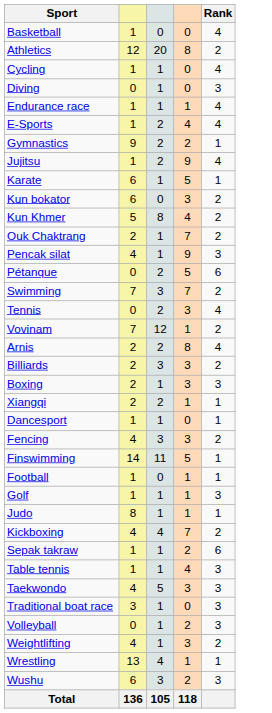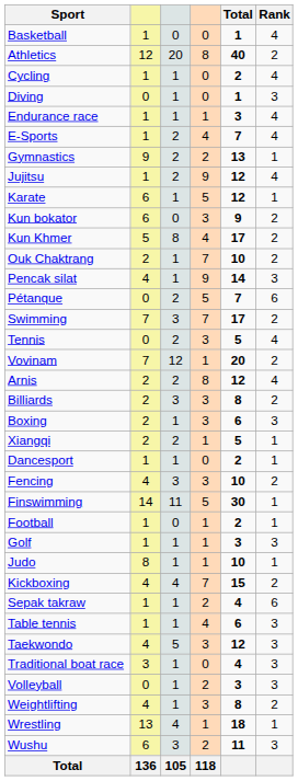 <table class="wikitable sortable" style="font-size:100%; text-align:center;">
 <tr>
 <th width=150>Sport</th>
 <th scope="col" width=30 style="background:#F7F6A8;"></th>
 <th scope="col" width=30 style="background:#DCE5E5;"></th>
 <th scope="col" width=30 style="background:#FFDAB9;"></th>
+<th width=30>Total</th>
 <th>Rank</th>
 </tr>
 <tr>
 <td align="left"> <a href='#'>Basketball</a></td>
 <td style="background:#F7F6A8;">1</td>
 <td style="background:#DCE5E5;">0</td>
 <td style="background:#FFDAB9;">0</td>
+<td><strong>1</strong></td>
 <td>4</td>
 </tr>
 <tr>
 <td align="left"> <a href='#'>Athletics</a></td>
 <td style="background:#F7F6A8;">12</td>
 <td style="background:#DCE5E5;">20</td>
 <td style="background:#FFDAB9;">8</td>
+<td><strong>40</strong></td>
 <td>2</td>
 </tr>
 <tr>
 <td align="left"> <a href='#'>Cycling</a></td>
 <td style="background:#F7F6A8;">1</td>
 <td style="background:#DCE5E5;">1</td>
 <td style="background:#FFDAB9;">0</td>
+<td><strong>2</strong></td>
 <td>4</td>
 </tr>
 <tr>
 <td align="left"> <a href='#'>Diving</a></td>
 <td style="background:#F7F6A8;">0</td>
 <td style="background:#DCE5E5;">1</td>
 <td style="background:#FFDAB9;">0</td>
+<td><strong>1</strong></td>
 <td>3</td>
 </tr>
 <tr>
 <td align="left"> <a href='#'>Endurance race</a></td>
 <td style="background:#F7F6A8;">1</td>
 <td style="background:#DCE5E5;">1</td>
 <td style="background:#FFDAB9;">1</td>
+<td><strong>3</strong></td>
 <td>4</td>
 </tr>
 <tr>
 <td align="left"> <a href='#'>E-Sports</a></td>
 <td style="background:#F7F6A8;">1</td>
 <td style="background:#DCE5E5;">2</td>
 <td style="background:#FFDAB9;">4</td>
+<td><strong>7</strong></td>
 <td>4</td>
 </tr>
 <tr>
 <td align="left"> <a href='#'>Gymnastics</a></td>
 <td style="background:#F7F6A8;">9</td>
 <td style="background:#DCE5E5;">2</td>
 <td style="background:#FFDAB9;">2</td>
+<td><strong>13</strong></td>
 <td>1</td>
 </tr>
 <tr>
 <td align=left> <a href='#'>Jujitsu</a></td>
 <td style="background:#F7F6A8;">1</td>
 <td style="background:#DCE5E5;">2</td>
 <td style="background:#FFDAB9;">9</td>
+<td><strong>12</strong></td>
 <td>4</td>
 </tr>
 <tr>
 <td align=left> <a href='#'>Karate</a></td>
 <td style="background:#F7F6A8;">6</td>
 <td style="background:#DCE5E5;">1</td>
 <td style="background:#FFDAB9;">5</td>
+<td><strong>12</strong></td>
 <td>1</td>
 </tr>
 <tr>
 <td align=left> <a href='#'>Kun bokator</a></td>
 <td style="background:#F7F6A8;">6</td>
 <td style="background:#DCE5E5;">0</td>
 <td style="background:#FFDAB9;">3</td>
+<td><strong>9</strong></td>
 <td>2</td>
 </tr>
 <tr>
 <td align=left> <a href='#'>Kun Khmer</a></td>
 <td style="background:#F7F6A8;">5</td>
 <td style="background:#DCE5E5;">8</td>
 <td style="background:#FFDAB9;">4</td>
+<td><strong>17</strong></td>
 <td>2</td>
 </tr>
 <tr>
 <td align="left"> <a href='#'>Ouk Chaktrang</a></td>
 <td style="background:#F7F6A8;">2</td>
 <td style="background:#DCE5E5;">1</td>
 <td style="background:#FFDAB9;">7</td>
+<td><strong>10</strong></td>
 <td>2</td>
 </tr>
 <tr>
 <td align="left"> <a href='#'>Pencak silat</a></td>
 <td style="background:#F7F6A8;">4</td>
 <td style="background:#DCE5E5;">1</td>
 <td style="background:#FFDAB9;">9</td>
+<td><strong>14</strong></td>
 <td>3</td>
 </tr>
 <tr>
 <td align="left"> <a href='#'>Pétanque</a></td>
 <td style="background:#F7F6A8;">0</td>
 <td style="background:#DCE5E5;">2</td>
 <td style="background:#FFDAB9;">5</td>
+<td><strong>7</strong></td>
 <td>6</td>
 </tr>
 <tr>
 <td align="left"> <a href='#'>Swimming</a></td>
 <td style="background:#F7F6A8;">7</td>
 <td style="background:#DCE5E5;">3</td>
 <td style="background:#FFDAB9;">7</td>
+<td><strong>17</strong></td>
 <td>2</td>
 </tr>
 <tr>
 <td align="left"> <a href='#'>Tennis</a></td>
 <td style="background:#F7F6A8;">0</td>
 <td style="background:#DCE5E5;">2</td>
 <td style="background:#FFDAB9;">3</td>
+<td><strong>5</strong></td>
 <td>4</td>
 </tr>
 <tr>
 <td align="left"> <a href='#'>Vovinam</a></td>
 <td style="background:#F7F6A8;">7</td>
 <td style="background:#DCE5E5;">12</td>
 <td style="background:#FFDAB9;">1</td>
+<td><strong>20</strong></td>
 <td>2</td>
 </tr>
 <tr>
 <td align="left"> <a href='#'>Arnis</a></td>
 <td style="background:#F7F6A8;">2</td>
 <td style="background:#DCE5E5;">2</td>
 <td style="background:#FFDAB9;">8</td>
+<td><strong>12</strong></td>
 <td>4</td>
 </tr>
 <tr>
 <td align="left"> <a href='#'>Billiards</a></td>
 <td style="background:#F7F6A8;">2</td>
 <td style="background:#DCE5E5;">3</td>
 <td style="background:#FFDAB9;">3</td>
+<td><strong>8</strong></td>
 <td>2</td>
 </tr>
 <tr>
 <td align="left"> <a href='#'>Boxing</a></td>
 <td style="background:#F7F6A8;">2</td>
 <td style="background:#DCE5E5;">1</td>
 <td style="background:#FFDAB9;">3</td>
+<td><strong>6</strong></td>
 <td>3</td>
 </tr>
 <tr>
 <td align="left"> <a href='#'>Xiangqi</a></td>
 <td style="background:#F7F6A8;">2</td>
 <td style="background:#DCE5E5;">2</td>
 <td style="background:#FFDAB9;">1</td>
+<td><strong>5</strong></td>
 <td>1</td>
 </tr>
 <tr>
 <td align="left"> <a href='#'>Dancesport</a></td>
 <td style="background:#F7F6A8;">1</td>
 <td style="background:#DCE5E5;">1</td>
 <td style="background:#FFDAB9;">0</td>
+<td><strong>2</strong></td>
 <td>1</td>
 </tr>
 <tr>
 <td align="left"> <a href='#'>Fencing</a></td>
 <td style="background:#F7F6A8;">4</td>
 <td style="background:#DCE5E5;">3</td>
 <td style="background:#FFDAB9;">3</td>
+<td><strong>10</strong></td>
 <td>2</td>
 </tr>
 <tr>
 <td align="left"> <a href='#'>Finswimming</a></td>
 <td style="background:#F7F6A8;">14</td>
 <td style="background:#DCE5E5;">11</td>
 <td style="background:#FFDAB9;">5</td>
+<td><strong>30</strong></td>
 <td>1</td>
 </tr>
 <tr>
 <td align="left"> <a href='#'>Football</a></td>
 <td style="background:#F7F6A8;">1</td>
 <td style="background:#DCE5E5;">0</td>
 <td style="background:#FFDAB9;">1</td>
+<td><strong>2</strong></td>
 <td>1</td>
 </tr>
 <tr>
 <td align="left"> <a href='#'>Golf</a></td>
 <td style="background:#F7F6A8;">1</td>
 <td style="background:#DCE5E5;">1</td>
 <td style="background:#FFDAB9;">1</td>
+<td><strong>3</strong></td>
 <td>3</td>
 </tr>
 <tr>
 <td align="left"> <a href='#'>Judo</a></td>
 <td style="background:#F7F6A8;">8</td>
 <td style="background:#DCE5E5;">1</td>
 <td style="background:#FFDAB9;">1</td>
+<td><strong>10</strong></td>
 <td>1</td>
 </tr>
 <tr>
 <td align="left"> <a href='#'>Kickboxing</a></td>
 <td style="background:#F7F6A8;">4</td>
 <td style="background:#DCE5E5;">4</td>
 <td style="background:#FFDAB9;">7</td>
+<td><strong>15</strong></td>
 <td>2</td>
 </tr>
 <tr>
 <td align="left"> <a href='#'>Sepak takraw</a></td>
 <td style="background:#F7F6A8;">1</td>
 <td style="background:#DCE5E5;">1</td>
 <td style="background:#FFDAB9;">2</td>
+<td><strong>4</strong></td>
 <td>6</td>
 </tr>
 <tr>
 <td align="left"> <a href='#'>Table tennis</a></td>
 <td style="background:#F7F6A8;">1</td>
 <td style="background:#DCE5E5;">1</td>
 <td style="background:#FFDAB9;">4</td>
+<td><strong>6</strong></td>
 <td>3</td>
 </tr>
 <tr>
 <td align="left"> <a href='#'>Taekwondo</a></td>
 <td style="background:#F7F6A8;">4</td>
 <td style="background:#DCE5E5;">5</td>
 <td style="background:#FFDAB9;">3</td>
+<td><strong>12</strong></td>
 <td>3</td>
 </tr>
 <tr>
 <td align="left"><a href='#'>Traditional boat race</a></td>
 <td style="background:#F7F6A8;">3</td>
 <td style="background:#DCE5E5;">1</td>
 <td style="background:#FFDAB9;">0</td>
+<td><strong>4</strong></td>
 <td>3</td>
 </tr>
 <tr>
 <td align="left"> <a href='#'>Volleyball</a></td>
 <td style="background:#F7F6A8;">0</td>
 <td style="background:#DCE5E5;">1</td>
 <td style="background:#FFDAB9;">2</td>
+<td><strong>3</strong></td>
 <td>3</td>
 </tr>
 <tr>
 <td align="left"> <a href='#'>Weightlifting</a></td>
 <td style="background:#F7F6A8;">4</td>
 <td style="background:#DCE5E5;">1</td>
 <td style="background:#FFDAB9;">3</td>
+<td><strong>8</strong></td>
 <td>2</td>
 </tr>
 <tr>
 <td align="left"> <a href='#'>Wrestling</a></td>
 <td style="background:#F7F6A8;">13</td>
 <td style="background:#DCE5E5;">4</td>
 <td style="background:#FFDAB9;">1</td>
+<td><strong>18</strong></td>
 <td>1</td>
 </tr>
 <tr>
 <td align="left"> <a href='#'>Wushu</a></td>
 <td style="background:#F7F6A8;">6</td>
 <td style="background:#DCE5E5;">3</td>
 <td style="background:#FFDAB9;">2</td>
+<td><strong>11</strong></td>
 <td>3</td>
 </tr>
 <tr class="sortbottom">
 <th>Total</th>
 <th>136</th>
 <th>105</th>
 <th>118</th>
 <th></th>
+<th></th>
 </tr>
 </table>
